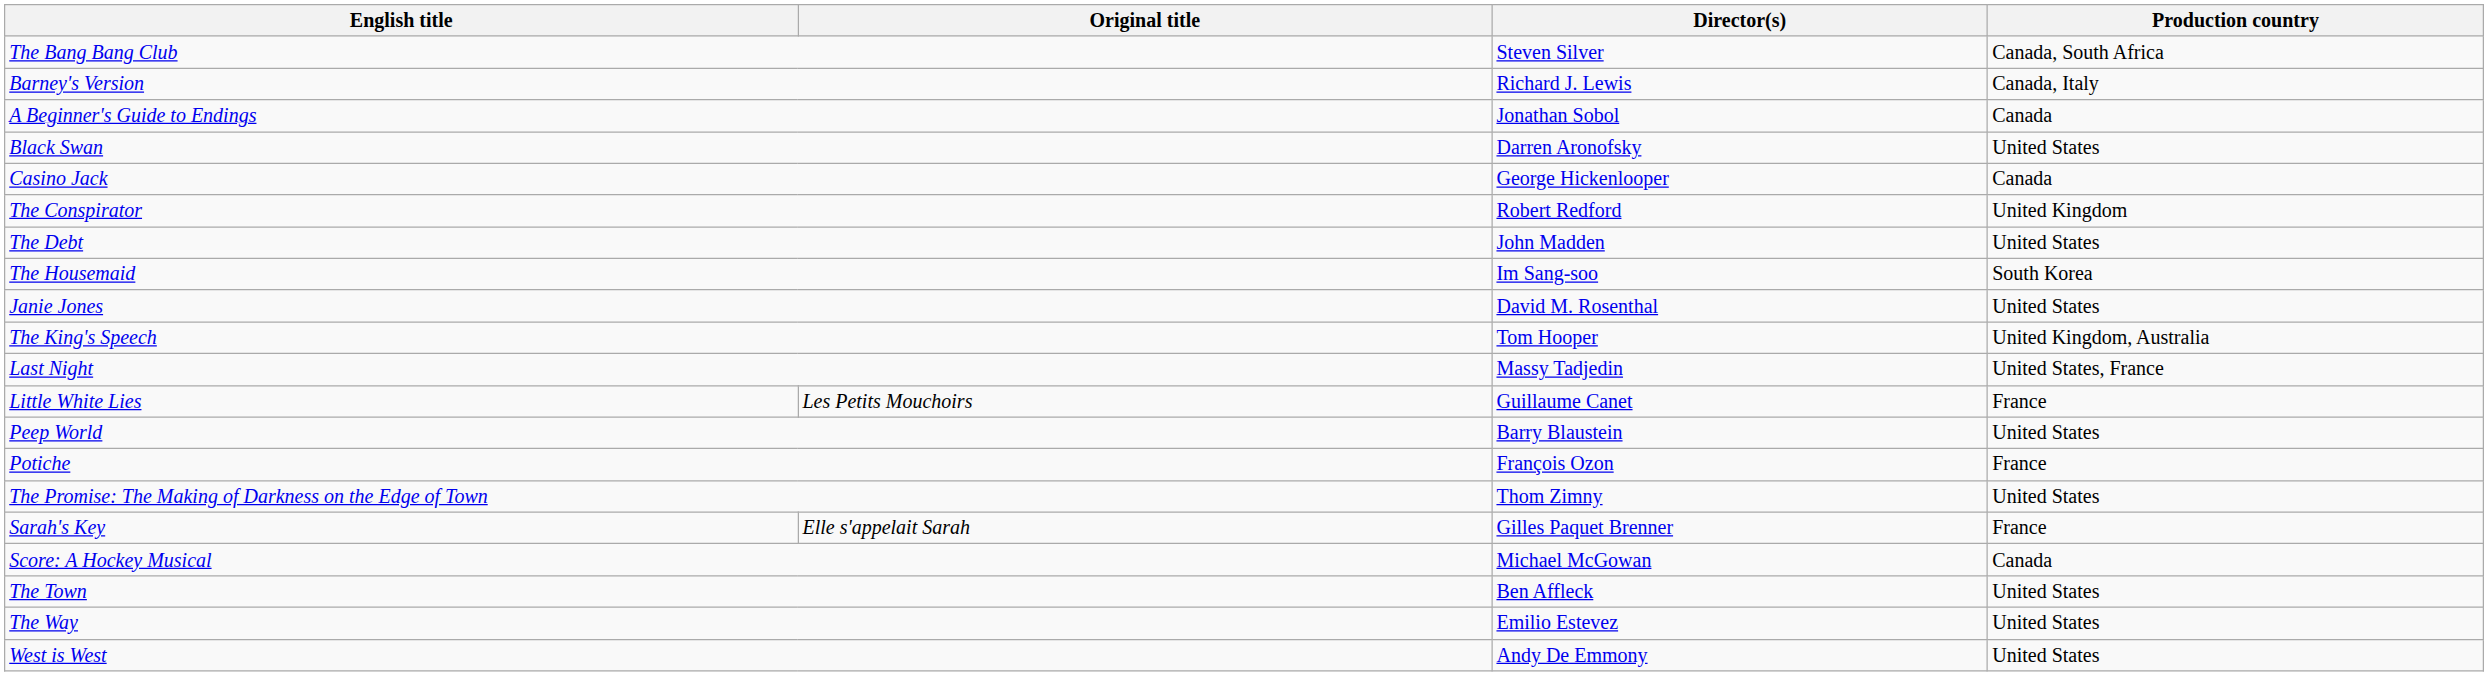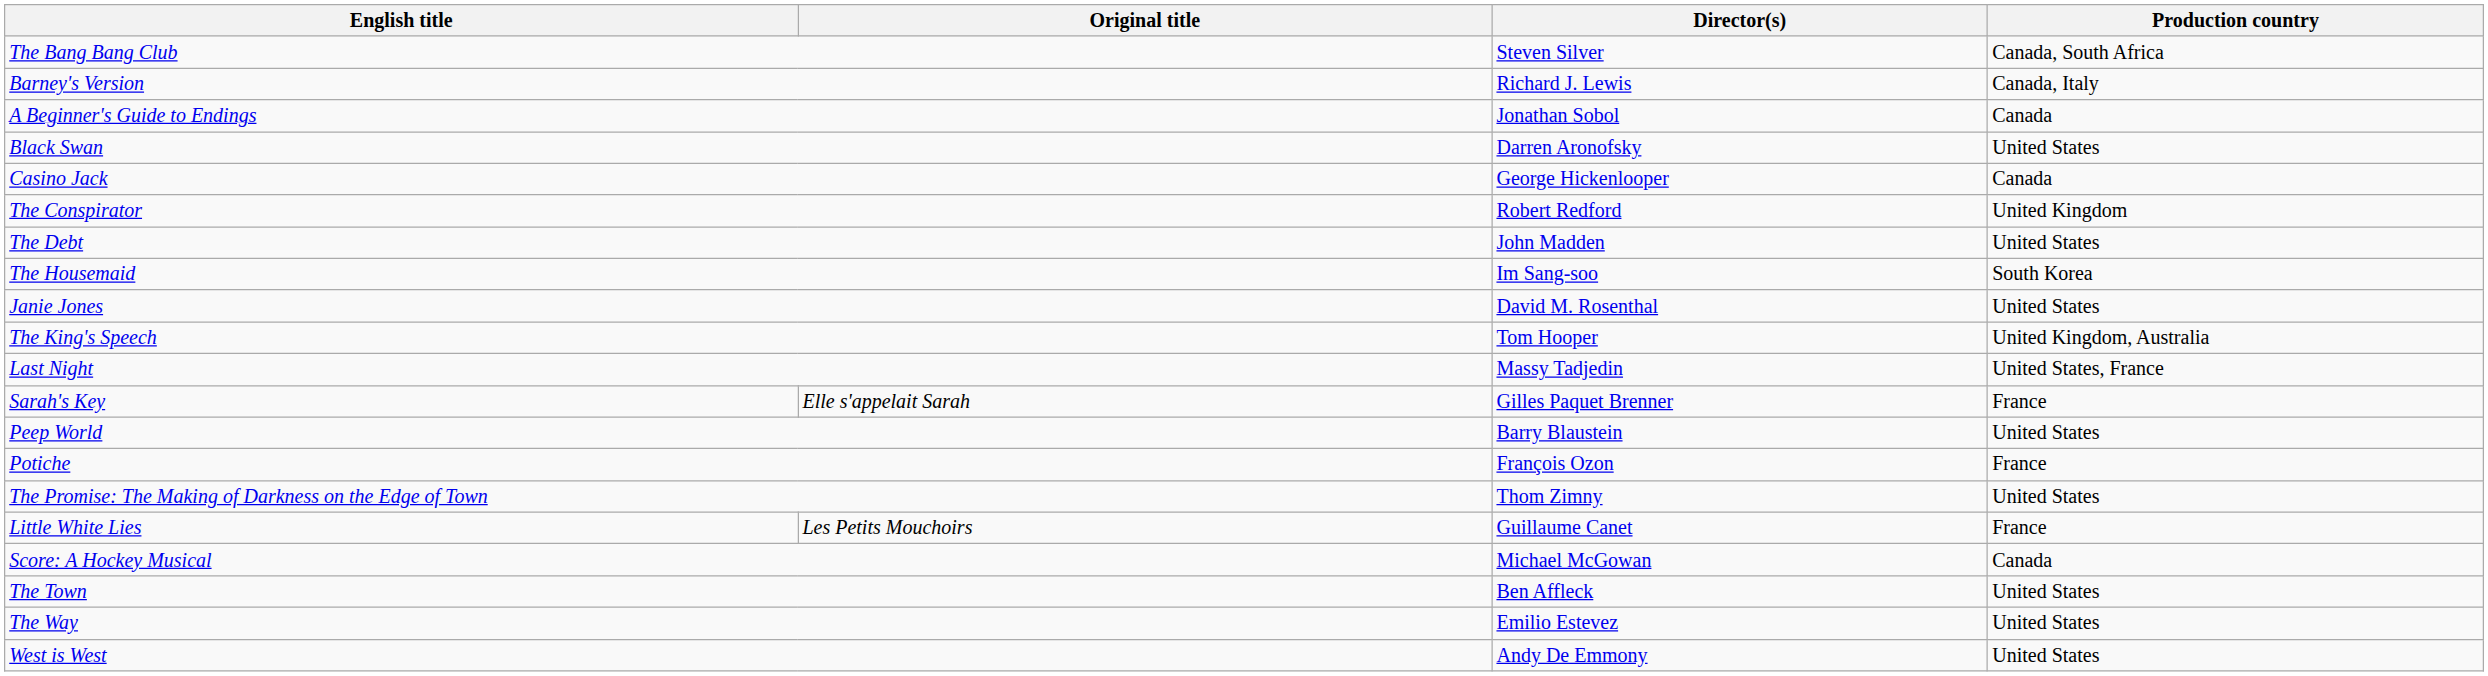 <table class="sortable wikitable" width="100%">
 <tr>
 <th scope="col" width="32%">English title</th>
 <th scope="col" width="28%">Original title</th>
 <th scope="col" width="20%">Director(s)</th>
 <th scope="col" width="20%">Production country</th>
 </tr>
 <tr>
 <td colspan=2><em><a href='#'>The Bang Bang Club</a></em></td>
 <td><a href='#'>Steven Silver</a></td>
 <td>Canada, South Africa</td>
 </tr>
 <tr>
 <td colspan=2><em><a href='#'>Barney's Version</a></em></td>
 <td><a href='#'>Richard J. Lewis</a></td>
 <td>Canada, Italy</td>
 </tr>
 <tr>
 <td colspan=2><em><a href='#'>A Beginner's Guide to Endings</a></em></td>
 <td><a href='#'>Jonathan Sobol</a></td>
 <td>Canada</td>
 </tr>
 <tr>
 <td colspan=2><em><a href='#'>Black Swan</a></em></td>
 <td><a href='#'>Darren Aronofsky</a></td>
 <td>United States</td>
 </tr>
 <tr>
 <td colspan=2><em><a href='#'>Casino Jack</a></em></td>
 <td><a href='#'>George Hickenlooper</a></td>
 <td>Canada</td>
 </tr>
 <tr>
 <td colspan=2><em><a href='#'>The Conspirator</a></em></td>
 <td><a href='#'>Robert Redford</a></td>
 <td>United Kingdom</td>
 </tr>
 <tr>
 <td colspan=2><em><a href='#'>The Debt</a></em></td>
 <td><a href='#'>John Madden</a></td>
 <td>United States</td>
 </tr>
 <tr>
 <td colspan=2><em><a href='#'>The Housemaid</a></em></td>
 <td><a href='#'>Im Sang-soo</a></td>
 <td>South Korea</td>
 </tr>
 <tr>
 <td colspan=2><em><a href='#'>Janie Jones</a></em></td>
 <td><a href='#'>David M. Rosenthal</a></td>
 <td>United States</td>
 </tr>
 <tr>
 <td colspan=2><em><a href='#'>The King's Speech</a></em></td>
 <td><a href='#'>Tom Hooper</a></td>
 <td>United Kingdom, Australia</td>
 </tr>
 <tr>
 <td colspan=2><em><a href='#'>Last Night</a></em></td>
 <td><a href='#'>Massy Tadjedin</a></td>
 <td>United States, France</td>
 </tr>
 <tr>
-<td><em><a href='#'>Little White Lies</a></em></td>
-<td><em>Les Petits Mouchoirs</em></td>
-<td><a href='#'>Guillaume Canet</a></td>
+<td><em><a href='#'>Sarah's Key</a></em></td>
+<td><em>Elle s'appelait Sarah</em></td>
+<td><a href='#'>Gilles Paquet Brenner</a></td>
 <td>France</td>
 </tr>
 <tr>
 <td colspan=2><em><a href='#'>Peep World</a></em></td>
 <td><a href='#'>Barry Blaustein</a></td>
 <td>United States</td>
 </tr>
 <tr>
 <td colspan=2><em><a href='#'>Potiche</a></em></td>
 <td><a href='#'>François Ozon</a></td>
 <td>France</td>
 </tr>
 <tr>
 <td colspan=2><em><a href='#'>The Promise: The Making of Darkness on the Edge of Town</a></em></td>
 <td><a href='#'>Thom Zimny</a></td>
 <td>United States</td>
 </tr>
 <tr>
-<td><em><a href='#'>Sarah's Key</a></em></td>
-<td><em>Elle s'appelait Sarah</em></td>
-<td><a href='#'>Gilles Paquet Brenner</a></td>
+<td><em><a href='#'>Little White Lies</a></em></td>
+<td><em>Les Petits Mouchoirs</em></td>
+<td><a href='#'>Guillaume Canet</a></td>
 <td>France</td>
 </tr>
 <tr>
 <td colspan=2><em><a href='#'>Score: A Hockey Musical</a></em></td>
 <td><a href='#'>Michael McGowan</a></td>
 <td>Canada</td>
 </tr>
 <tr>
 <td colspan=2><em><a href='#'>The Town</a></em></td>
 <td><a href='#'>Ben Affleck</a></td>
 <td>United States</td>
 </tr>
 <tr>
 <td colspan=2><em><a href='#'>The Way</a></em></td>
 <td><a href='#'>Emilio Estevez</a></td>
 <td>United States</td>
 </tr>
 <tr>
 <td colspan=2><em><a href='#'>West is West</a></em></td>
 <td><a href='#'>Andy De Emmony</a></td>
 <td>United States</td>
 </tr>
 </table>
